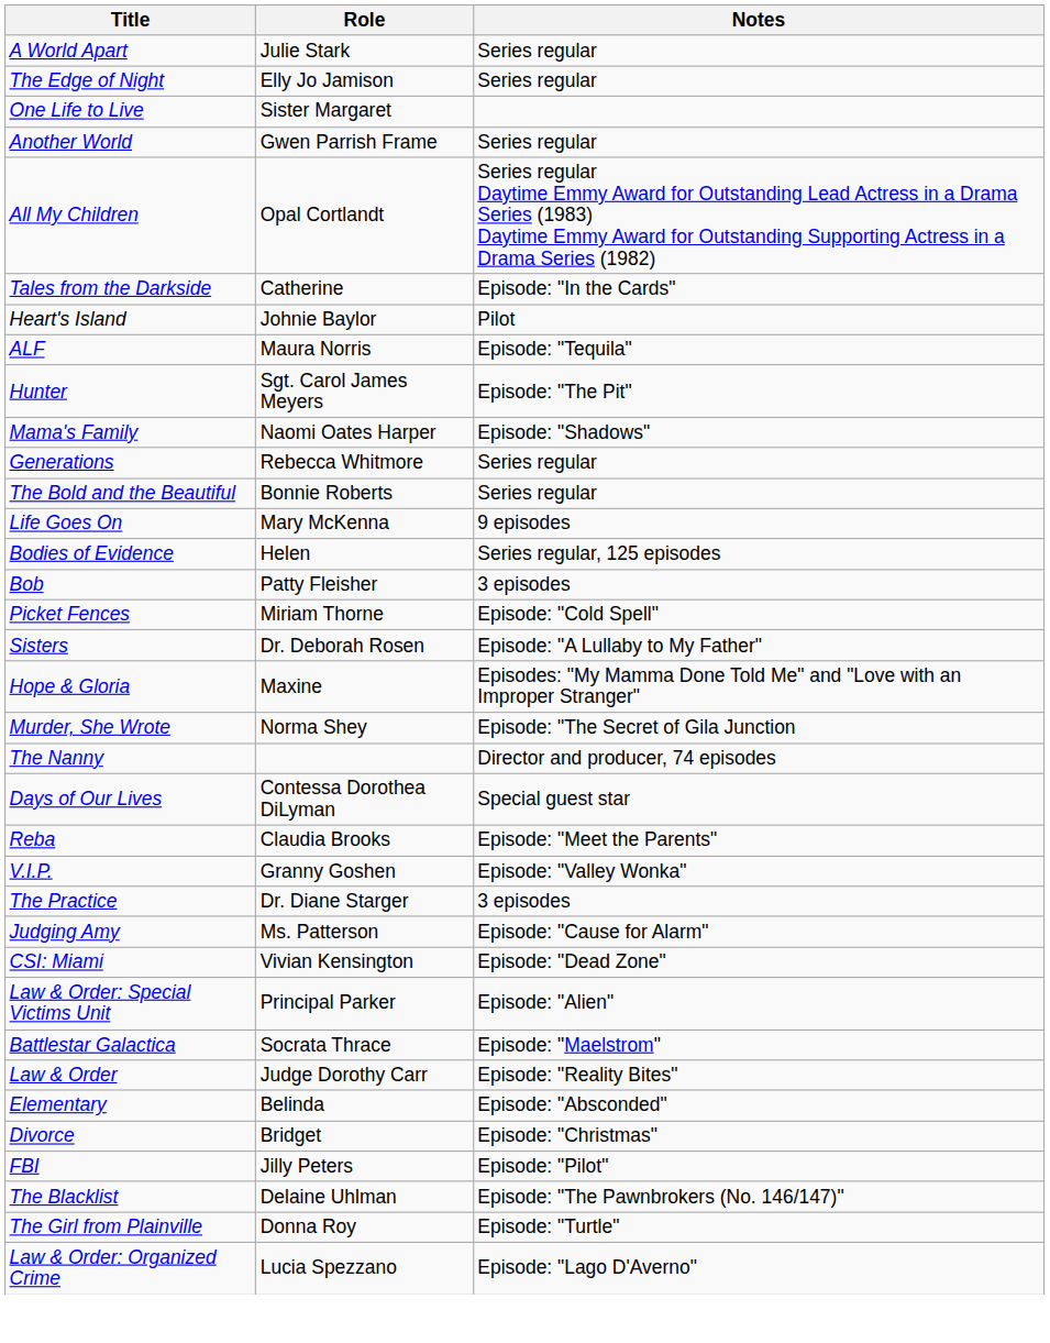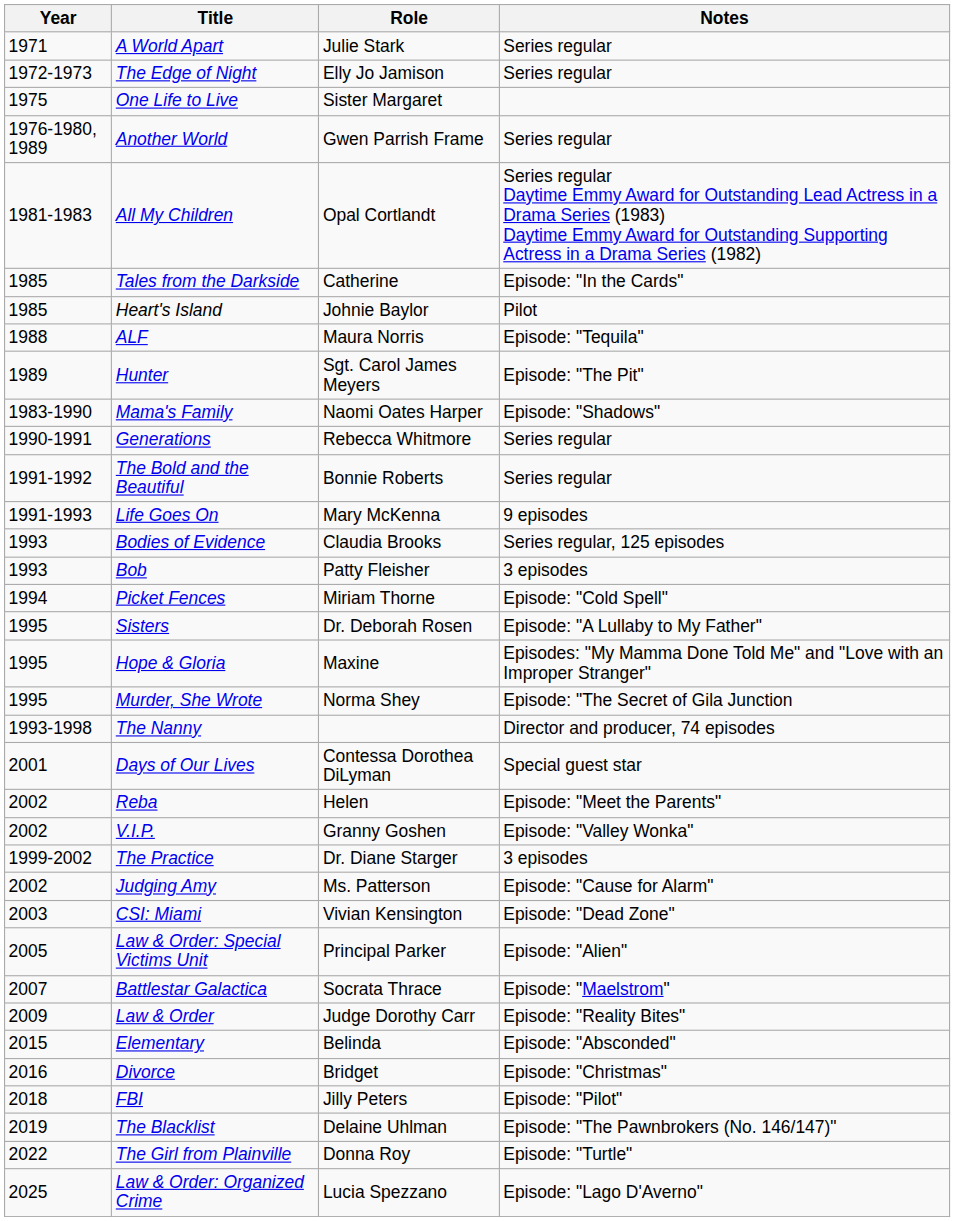 <table class="wikitable sortable">
 <tr>
+<th>Year</th>
 <th>Title</th>
 <th>Role</th>
 <th class="unsortable">Notes</th>
 </tr>
 <tr>
+<td>1971</td>
 <td><em><a href='#'>A World Apart</a></em></td>
 <td>Julie Stark</td>
 <td>Series regular</td>
 </tr>
 <tr>
+<td>1972-1973</td>
 <td><em><a href='#'>The Edge of Night</a></em></td>
 <td>Elly Jo Jamison</td>
 <td>Series regular</td>
 </tr>
 <tr>
+<td>1975</td>
 <td><em><a href='#'>One Life to Live</a></em></td>
 <td>Sister Margaret</td>
 <td></td>
 </tr>
 <tr>
+<td>1976-1980, 1989</td>
 <td><em><a href='#'>Another World</a></em></td>
 <td>Gwen Parrish Frame</td>
 <td>Series regular</td>
 </tr>
 <tr>
+<td>1981-1983</td>
 <td><em><a href='#'>All My Children</a></em></td>
 <td>Opal Cortlandt</td>
 <td>Series regular<br><a href='#'>Daytime Emmy Award for Outstanding Lead Actress in a Drama Series</a> (1983)<br><a href='#'>Daytime Emmy Award for Outstanding Supporting Actress in a Drama Series</a> (1982)</td>
 </tr>
 <tr>
+<td>1985</td>
 <td><em> <a href='#'>Tales from the Darkside</a></em></td>
 <td>Catherine</td>
 <td>Episode: "In the Cards"</td>
 </tr>
 <tr>
+<td>1985</td>
 <td><em>Heart's Island</em></td>
 <td>Johnie Baylor</td>
 <td>Pilot</td>
 </tr>
 <tr>
+<td>1988</td>
 <td><em><a href='#'>ALF</a></em></td>
 <td>Maura Norris</td>
 <td>Episode: "Tequila"</td>
 </tr>
 <tr>
+<td>1989</td>
 <td><em><a href='#'>Hunter</a></em></td>
 <td>Sgt. Carol James Meyers</td>
 <td>Episode: "The Pit"</td>
 </tr>
 <tr>
+<td>1983-1990</td>
 <td><em><a href='#'>Mama's Family</a></em></td>
 <td>Naomi Oates Harper</td>
 <td>Episode: "Shadows"</td>
 </tr>
 <tr>
+<td>1990-1991</td>
 <td><em><a href='#'>Generations</a></em></td>
 <td>Rebecca Whitmore</td>
 <td>Series regular</td>
 </tr>
 <tr>
+<td>1991-1992</td>
 <td><em><a href='#'>The Bold and the Beautiful</a></em></td>
 <td>Bonnie Roberts</td>
 <td>Series regular</td>
 </tr>
 <tr>
+<td>1991-1993</td>
 <td><em><a href='#'>Life Goes On</a></em></td>
 <td>Mary McKenna</td>
 <td>9 episodes</td>
 </tr>
 <tr>
+<td>1993</td>
 <td><em><a href='#'>Bodies of Evidence</a></em></td>
-<td>Helen</td>
+<td>Claudia Brooks</td>
 <td>Series regular, 125 episodes</td>
 </tr>
 <tr>
+<td>1993</td>
 <td><em><a href='#'>Bob</a></em></td>
 <td>Patty Fleisher</td>
 <td>3 episodes</td>
 </tr>
 <tr>
+<td>1994</td>
 <td><em><a href='#'>Picket Fences</a></em></td>
 <td>Miriam Thorne</td>
 <td>Episode: "Cold Spell"</td>
 </tr>
 <tr>
+<td>1995</td>
 <td><em><a href='#'>Sisters</a></em></td>
 <td>Dr. Deborah Rosen</td>
 <td>Episode: "A Lullaby to My Father"</td>
 </tr>
 <tr>
+<td>1995</td>
 <td><em><a href='#'>Hope & Gloria</a></em></td>
 <td>Maxine</td>
 <td>Episodes: "My Mamma Done Told Me" and "Love with an Improper Stranger"</td>
 </tr>
 <tr>
+<td>1995</td>
 <td><em><a href='#'>Murder, She Wrote</a></em></td>
 <td>Norma Shey</td>
 <td>Episode: "The Secret of Gila Junction</td>
 </tr>
 <tr>
+<td>1993-1998</td>
 <td><em><a href='#'>The Nanny</a></em></td>
 <td></td>
 <td>Director and producer, 74 episodes</td>
 </tr>
 <tr>
+<td>2001</td>
 <td><em><a href='#'>Days of Our Lives</a></em></td>
 <td>Contessa Dorothea DiLyman</td>
 <td>Special guest star</td>
 </tr>
 <tr>
+<td>2002</td>
 <td><em><a href='#'>Reba</a></em></td>
-<td>Claudia Brooks</td>
+<td>Helen</td>
 <td>Episode: "Meet the Parents"</td>
 </tr>
 <tr>
+<td>2002</td>
 <td><em><a href='#'>V.I.P.</a></em></td>
 <td>Granny Goshen</td>
 <td>Episode: "Valley Wonka"</td>
 </tr>
 <tr>
+<td>1999-2002</td>
 <td><em><a href='#'>The Practice</a></em></td>
 <td>Dr. Diane Starger</td>
 <td>3 episodes</td>
 </tr>
 <tr>
+<td>2002</td>
 <td><em><a href='#'>Judging Amy</a></em></td>
 <td>Ms. Patterson</td>
 <td>Episode: "Cause for Alarm"</td>
 </tr>
 <tr>
+<td>2003</td>
 <td><em><a href='#'>CSI: Miami</a></em></td>
 <td>Vivian Kensington</td>
 <td>Episode: "Dead Zone"</td>
 </tr>
 <tr>
+<td>2005</td>
 <td><em><a href='#'>Law & Order: Special Victims Unit</a></em></td>
 <td>Principal Parker</td>
 <td>Episode: "Alien"</td>
 </tr>
 <tr>
+<td>2007</td>
 <td><em><a href='#'>Battlestar Galactica</a></em></td>
 <td>Socrata Thrace</td>
 <td>Episode: "<a href='#'>Maelstrom</a>"</td>
 </tr>
 <tr>
+<td>2009</td>
 <td><em><a href='#'>Law & Order</a></em></td>
 <td>Judge Dorothy Carr</td>
 <td>Episode: "Reality Bites"</td>
 </tr>
 <tr>
+<td>2015</td>
 <td><em><a href='#'>Elementary</a></em></td>
 <td>Belinda</td>
 <td>Episode: "Absconded"</td>
 </tr>
 <tr>
+<td>2016</td>
 <td><em><a href='#'>Divorce</a></em></td>
 <td>Bridget</td>
 <td>Episode: "Christmas"</td>
 </tr>
 <tr>
+<td>2018</td>
 <td><em><a href='#'>FBI</a></em></td>
 <td>Jilly Peters</td>
 <td>Episode: "Pilot"</td>
 </tr>
 <tr>
+<td>2019</td>
 <td><em><a href='#'>The Blacklist</a></em></td>
 <td>Delaine Uhlman</td>
 <td>Episode: "The Pawnbrokers (No. 146/147)"</td>
 </tr>
 <tr>
+<td>2022</td>
 <td><em><a href='#'>The Girl from Plainville</a></em></td>
 <td>Donna Roy</td>
 <td>Episode: "Turtle"</td>
 </tr>
 <tr>
+<td>2025</td>
 <td><em><a href='#'>Law & Order: Organized Crime</a></em></td>
 <td>Lucia Spezzano</td>
 <td>Episode: "Lago D'Averno"</td>
 </tr>
 </table>
